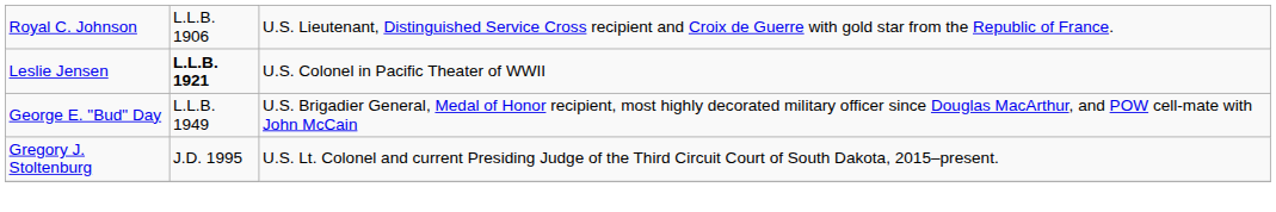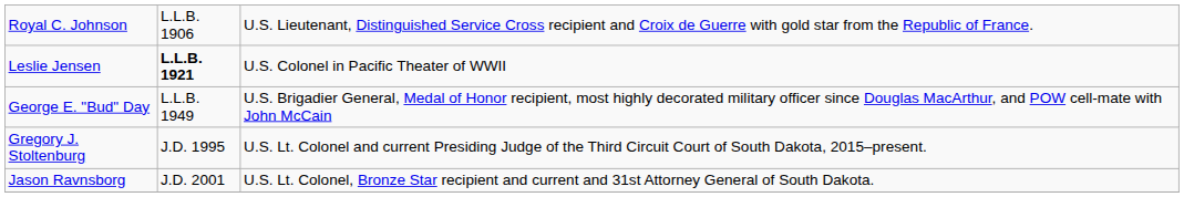 <table class="wikitable">
 <tr>
 <td><a href='#'>Royal C. Johnson</a></td>
 <td>L.L.B. 1906</td>
 <td>U.S. Lieutenant, <a href='#'>Distinguished Service Cross</a> recipient and <a href='#'>Croix de Guerre</a> with gold star from the <a href='#'>Republic of France</a>.</td>
 </tr>
 <tr>
 <td><a href='#'>Leslie Jensen</a></td>
 <td><strong>L.L.B. 1921</strong></td>
 <td>U.S. Colonel in Pacific Theater of WWII</td>
 </tr>
 <tr>
 <td><a href='#'>George E. "Bud" Day</a></td>
 <td>L.L.B. 1949</td>
 <td>U.S. Brigadier General, <a href='#'>Medal of Honor</a> recipient, most highly decorated military officer since <a href='#'>Douglas MacArthur</a>, and <a href='#'>POW</a> cell-mate with <a href='#'>John McCain</a></td>
 </tr>
 <tr>
 <td><a href='#'>Gregory J. Stoltenburg</a></td>
 <td>J.D. 1995</td>
 <td>U.S. Lt. Colonel and current Presiding Judge of the Third Circuit Court of South Dakota, 2015–present.</td>
 </tr>
 <tr>
+<td><a href='#'>Jason Ravnsborg</a></td>
+<td>J.D. 2001</td>
+<td>U.S. Lt. Colonel, <a href='#'>Bronze Star</a> recipient and current and 31st Attorney General of South Dakota.</td>
+</tr>
+<tr>
 </tr>
 </table>
